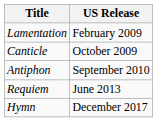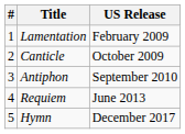 <table class="wikitable">
 <tr>
+<th>#</th>
 <th>Title</th>
 <th>US Release</th>
 </tr>
 <tr>
+<td>1</td>
 <td><em>Lamentation</em></td>
 <td>February 2009</td>
 </tr>
 <tr>
+<td>2</td>
 <td><em>Canticle</em></td>
 <td>October 2009</td>
 </tr>
 <tr>
+<td>3</td>
 <td><em>Antiphon</em></td>
 <td>September 2010</td>
 </tr>
 <tr>
+<td>4</td>
 <td><em>Requiem</em></td>
 <td>June 2013</td>
 </tr>
 <tr>
+<td>5</td>
 <td><em>Hymn</em></td>
 <td>December 2017</td>
 </tr>
 </table>
